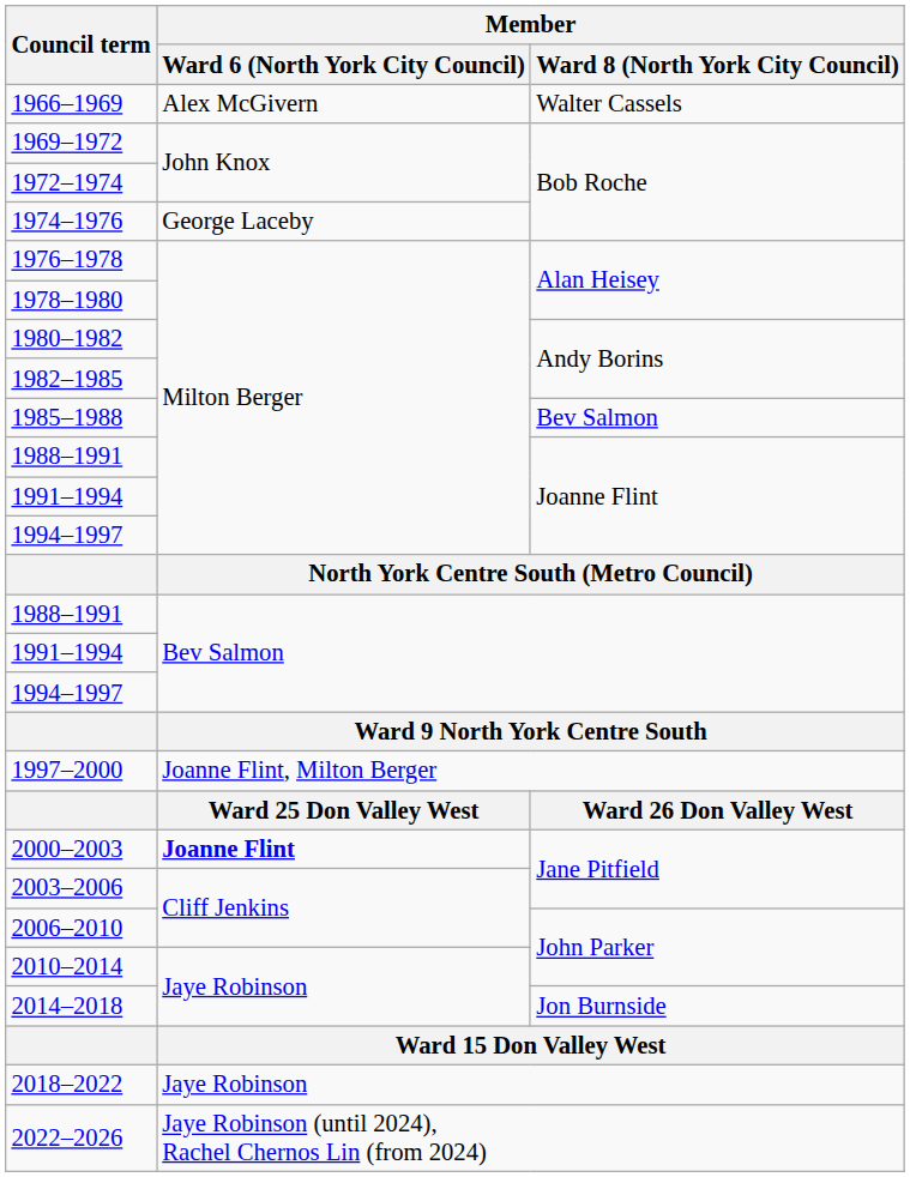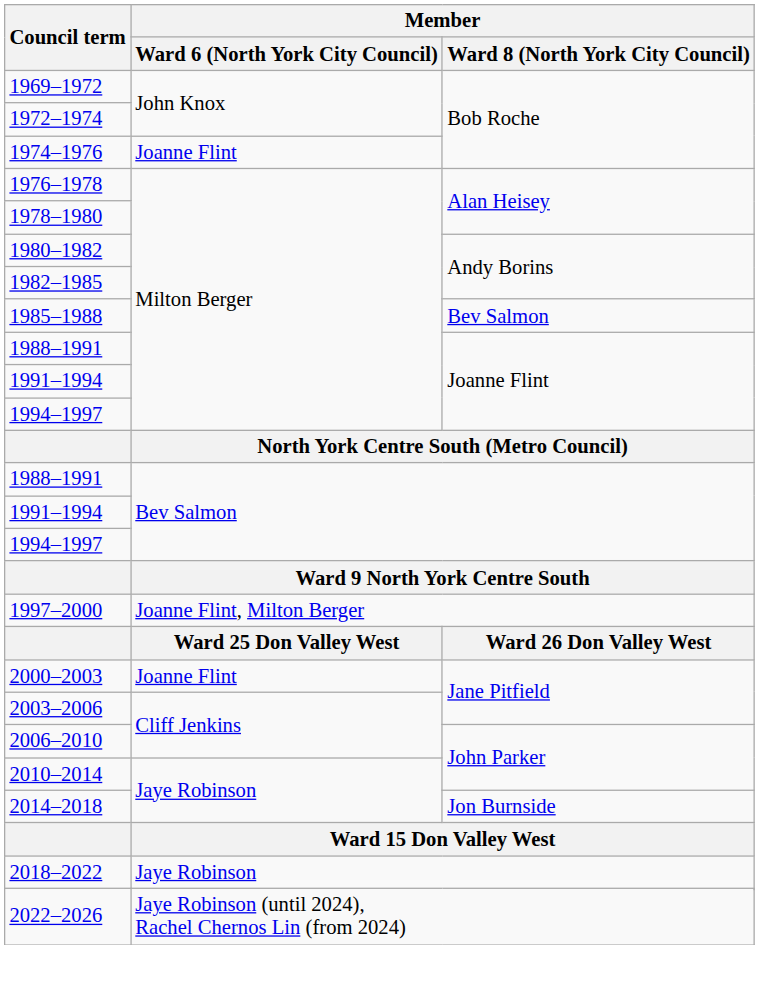 <table class="wikitable">
 <tr>
 <th rowspan="2">Council term</th>
 <th colspan="2">Member</th>
 </tr>
 <tr>
 <th>Ward 6 (North York City Council)</th>
 <th>Ward 8 (North York City Council)</th>
-</tr>
-<tr>
-<td><a href='#'>1966–1969</a></td>
-<td>Alex McGivern</td>
-<td>Walter Cassels</td>
 </tr>
 <tr>
 <td><a href='#'>1969–1972</a></td>
 <td rowspan="2">John Knox</td>
 <td rowspan="3">Bob Roche</td>
 </tr>
 <tr>
 <td><a href='#'>1972–1974</a></td>
 </tr>
 <tr>
 <td><a href='#'>1974–1976</a></td>
-<td>George Laceby</td>
+<td><a href='#'>Joanne Flint</a></td>
 </tr>
 <tr>
 <td><a href='#'>1976–1978</a></td>
 <td rowspan="8">Milton Berger</td>
 <td rowspan="2"><a href='#'>Alan Heisey</a></td>
 </tr>
 <tr>
 <td><a href='#'>1978–1980</a></td>
 </tr>
 <tr>
 <td><a href='#'>1980–1982</a></td>
 <td rowspan="2">Andy Borins</td>
 </tr>
 <tr>
 <td><a href='#'>1982–1985</a></td>
 </tr>
 <tr>
 <td><a href='#'>1985–1988</a></td>
 <td><a href='#'>Bev Salmon</a></td>
 </tr>
 <tr>
 <td><a href='#'>1988–1991</a></td>
 <td rowspan="3">Joanne Flint</td>
 </tr>
 <tr>
 <td><a href='#'>1991–1994</a></td>
 </tr>
 <tr>
 <td><a href='#'>1994–1997</a></td>
 </tr>
 <tr>
 <th></th>
 <th colspan="2">North York Centre South (Metro Council)</th>
 </tr>
 <tr>
 <td><a href='#'>1988–1991</a></td>
 <td colspan="2" rowspan="3"><a href='#'>Bev Salmon</a></td>
 </tr>
 <tr>
 <td><a href='#'>1991–1994</a></td>
 </tr>
 <tr>
 <td><a href='#'>1994–1997</a></td>
 </tr>
 <tr>
 <th></th>
 <th colspan="2">Ward 9 North York Centre South</th>
 </tr>
 <tr>
 <td><a href='#'>1997–2000</a></td>
 <td colspan="2"><a href='#'>Joanne Flint</a>, <a href='#'>Milton Berger</a></td>
 </tr>
 <tr>
 <th></th>
 <th>Ward 25 Don Valley West</th>
 <th>Ward 26 Don Valley West</th>
 </tr>
 <tr>
 <td><a href='#'>2000–2003</a></td>
-<td><strong><a href='#'>Joanne Flint</a></strong></td>
+<td><a href='#'>Joanne Flint</a></td>
 <td rowspan="2"><a href='#'>Jane Pitfield</a></td>
 </tr>
 <tr>
 <td><a href='#'>2003–2006</a></td>
 <td rowspan="2"><a href='#'>Cliff Jenkins</a></td>
 </tr>
 <tr>
 <td><a href='#'>2006–2010</a></td>
 <td rowspan="2"><a href='#'>John Parker</a></td>
 </tr>
 <tr>
 <td><a href='#'>2010–2014</a></td>
 <td rowspan="2"><a href='#'>Jaye Robinson</a></td>
 </tr>
 <tr>
 <td><a href='#'>2014–2018</a></td>
 <td><a href='#'>Jon Burnside</a></td>
 </tr>
 <tr>
 <th></th>
 <th colspan="2">Ward 15 Don Valley West</th>
 </tr>
 <tr>
 <td><a href='#'>2018–2022</a></td>
 <td rowspan="2" colspan="2"><a href='#'>Jaye Robinson</a></td>
 </tr>
 <tr>
 <td rowspan="2"><a href='#'>2022–2026</a></td>
 </tr>
 <tr>
 <td colspan="2"><a href='#'>Jaye Robinson</a> (until 2024),<br><a href='#'>Rachel Chernos Lin</a> (from 2024)</td>
 </tr>
 </table>
